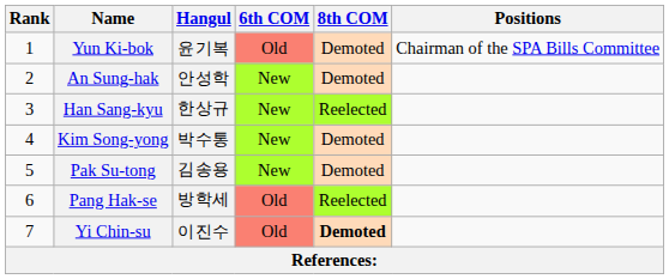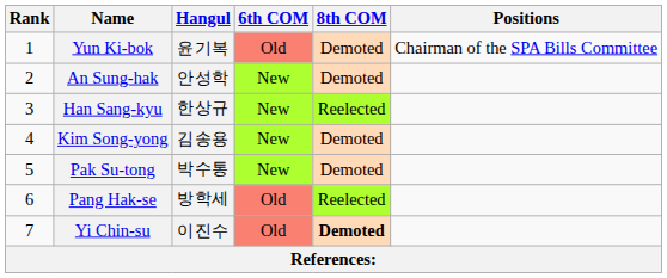 <table class="wikitable sortable">
 <tr>
 <th>Rank</th>
 <th>Name</th>
 <th class="unsortable"><a href='#'>Hangul</a></th>
 <th><a href='#'>6th COM</a></th>
 <th><a href='#'>8th COM</a></th>
 <th>Positions</th>
 </tr>
 <tr>
 <td align="center">1</td>
 <th align="center" scope="row" style="font-weight:normal;"><a href='#'>Yun Ki-bok</a></th>
 <th align="center" scope="row" style="font-weight:normal;">윤기복</th>
 <td style="background: Salmon" align="center">Old</td>
 <td style="background: PeachPuff" align="center">Demoted</td>
 <td>Chairman of the <a href='#'>SPA Bills Committee</a></td>
 </tr>
 <tr>
 <td align="center">2</td>
 <th align="center" scope="row" style="font-weight:normal;"><a href='#'>An Sung-hak</a></th>
 <th align="center" scope="row" style="font-weight:normal;">안성학</th>
 <td align="center" style="background: GreenYellow">New</td>
 <td style="background: PeachPuff" align="center">Demoted</td>
 <td></td>
 </tr>
 <tr>
 <td align="center">3</td>
 <th align="center" scope="row" style="font-weight:normal;"><a href='#'>Han Sang-kyu</a></th>
 <th align="center" scope="row" style="font-weight:normal;">한상규</th>
 <td align="center" style="background: GreenYellow">New</td>
 <td align="center" style="background: GreenYellow">Reelected</td>
 <td></td>
 </tr>
 <tr>
 <td align="center">4</td>
 <th align="center" scope="row" style="font-weight:normal;"><a href='#'>Kim Song-yong</a></th>
-<th align="center" scope="row" style="font-weight:normal;">박수통</th>
+<th align="center" scope="row" style="font-weight:normal;">김송용</th>
 <td align="center" style="background: GreenYellow">New</td>
 <td style="background: PeachPuff" align="center">Demoted</td>
 <td></td>
 </tr>
 <tr>
 <td align="center">5</td>
 <th align="center" scope="row" style="font-weight:normal;"><a href='#'>Pak Su-tong</a></th>
-<th align="center" scope="row" style="font-weight:normal;">김송용</th>
+<th align="center" scope="row" style="font-weight:normal;">박수통</th>
 <td align="center" style="background: GreenYellow">New</td>
 <td style="background: PeachPuff" align="center">Demoted</td>
 <td></td>
 </tr>
 <tr>
 <td align="center">6</td>
 <th align="center" scope="row" style="font-weight:normal;"><a href='#'>Pang Hak-se</a></th>
 <th align="center" scope="row" style="font-weight:normal;">방학세</th>
 <td style="background: Salmon" align="center">Old</td>
 <td align="center" style="background: GreenYellow">Reelected</td>
 <td></td>
 </tr>
 <tr>
 <td align="center">7</td>
 <th align="center" scope="row" style="font-weight:normal;"><a href='#'>Yi Chin-su</a></th>
 <th align="center" scope="row" style="font-weight:normal;">이진수</th>
 <td style="background: Salmon" align="center">Old</td>
 <td style="background: PeachPuff" align="center"><strong>Demoted</strong></td>
 <td></td>
 </tr>
 <tr>
 <th colspan="6" unsortable><strong>References:</strong><br></th>
 </tr>
 </table>
